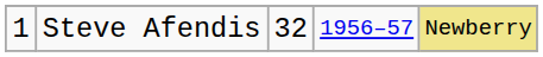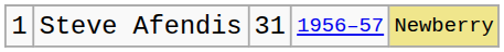 <table class="wikitable">
 <tr>
 </tr>
 <tr>
 <td>1</td>
 <td>Steve Afendis</td>
-<td>32</td>
+<td>31</td>
 <td style="font-size:80%;"><a href='#'>1956–57</a></td>
 <td style="background: khaki; font-size:80%;">Newberry</td>
 </tr>
 </table>
